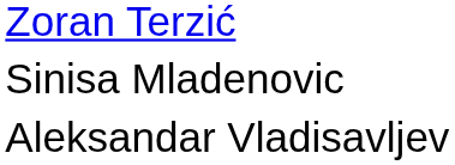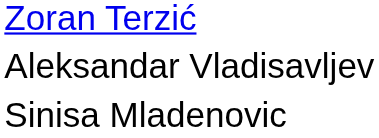 <table>
 <tr>
 <th></th>
 <td> <a href='#'>Zoran Terzić</a></td>
 </tr>
 <tr>
 <th></th>
-<td>Sinisa Mladenovic</td>
+<td>Aleksandar Vladisavljev</td>
 </tr>
 <tr>
 <th></th>
-<td>Aleksandar Vladisavljev</td>
+<td>Sinisa Mladenovic</td>
 </tr>
 </table>
